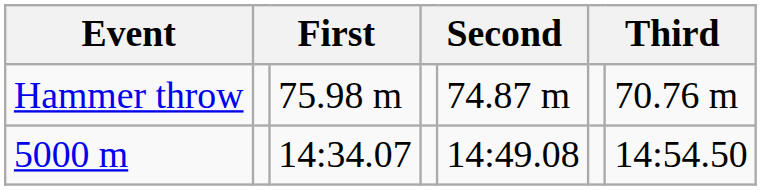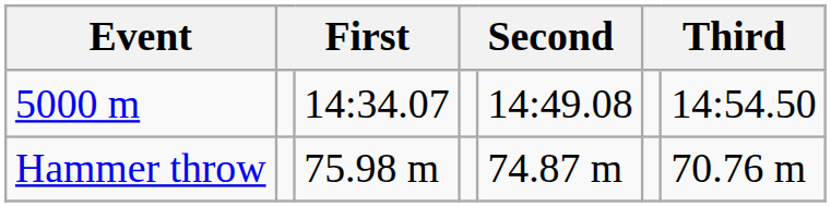 <table class=wikitable>
 <tr>
 <th>Event</th>
 <th colspan=2>First</th>
 <th colspan=2>Second</th>
 <th colspan=2>Third</th>
+</tr>
+<tr>
+<td><a href='#'>5000 m</a></td>
+<td></td>
+<td>14:34.07 </td>
+<td></td>
+<td>14:49.08</td>
+<td></td>
+<td>14:54.50</td>
 </tr>
 <tr>
 <td><a href='#'>Hammer throw</a></td>
 <td></td>
 <td>75.98 m </td>
 <td></td>
 <td>74.87 m</td>
 <td></td>
 <td>70.76 m</td>
 </tr>
-<tr>
-<td><a href='#'>5000 m</a></td>
-<td></td>
-<td>14:34.07 </td>
-<td></td>
-<td>14:49.08</td>
-<td></td>
-<td>14:54.50</td>
-</tr>
 </table>
